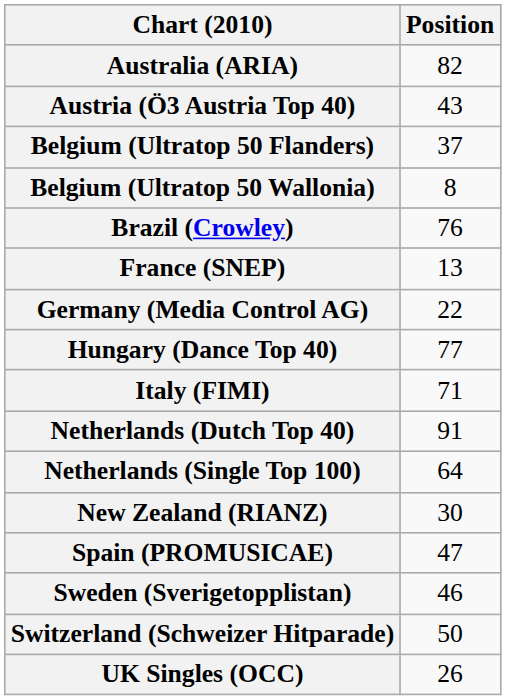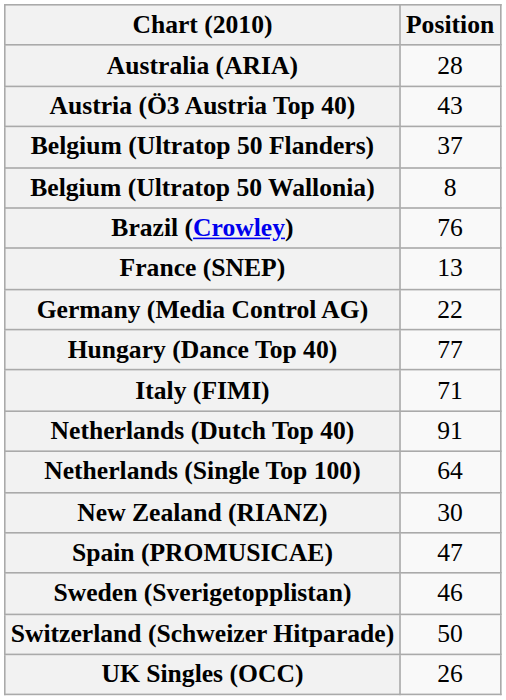 <table class="wikitable sortable plainrowheaders" style="text-align:center">
 <tr>
 <th scope="col">Chart (2010)</th>
 <th scope="col">Position</th>
 </tr>
 <tr>
 <th scope="row">Australia (ARIA)</th>
-<td>82</td>
+<td>28</td>
 </tr>
 <tr>
 <th scope="row">Austria (Ö3 Austria Top 40)</th>
 <td>43</td>
 </tr>
 <tr>
 <th scope="row">Belgium (Ultratop 50 Flanders)</th>
 <td>37</td>
 </tr>
 <tr>
 <th scope="row">Belgium (Ultratop 50 Wallonia)</th>
 <td>8</td>
 </tr>
 <tr>
 <th scope="row">Brazil (<a href='#'>Crowley</a>)</th>
 <td>76</td>
 </tr>
 <tr>
 <th scope="row">France (SNEP)</th>
 <td>13</td>
 </tr>
 <tr>
 <th scope="row">Germany (Media Control AG)</th>
 <td>22</td>
 </tr>
 <tr>
 <th scope="row">Hungary (Dance Top 40)</th>
 <td>77</td>
 </tr>
 <tr>
 <th scope="row">Italy (FIMI)</th>
 <td>71</td>
 </tr>
 <tr>
 <th scope="row">Netherlands (Dutch Top 40)</th>
 <td>91</td>
 </tr>
 <tr>
 <th scope="row">Netherlands (Single Top 100)</th>
 <td>64</td>
 </tr>
 <tr>
 <th scope="row">New Zealand (RIANZ)</th>
 <td>30</td>
 </tr>
 <tr>
 <th scope="row">Spain (PROMUSICAE)</th>
 <td>47</td>
 </tr>
 <tr>
 <th scope="row">Sweden (Sverigetopplistan)</th>
 <td>46</td>
 </tr>
 <tr>
 <th scope="row">Switzerland (Schweizer Hitparade)</th>
 <td>50</td>
 </tr>
 <tr>
 <th scope="row">UK Singles (OCC)</th>
 <td>26</td>
 </tr>
 </table>
